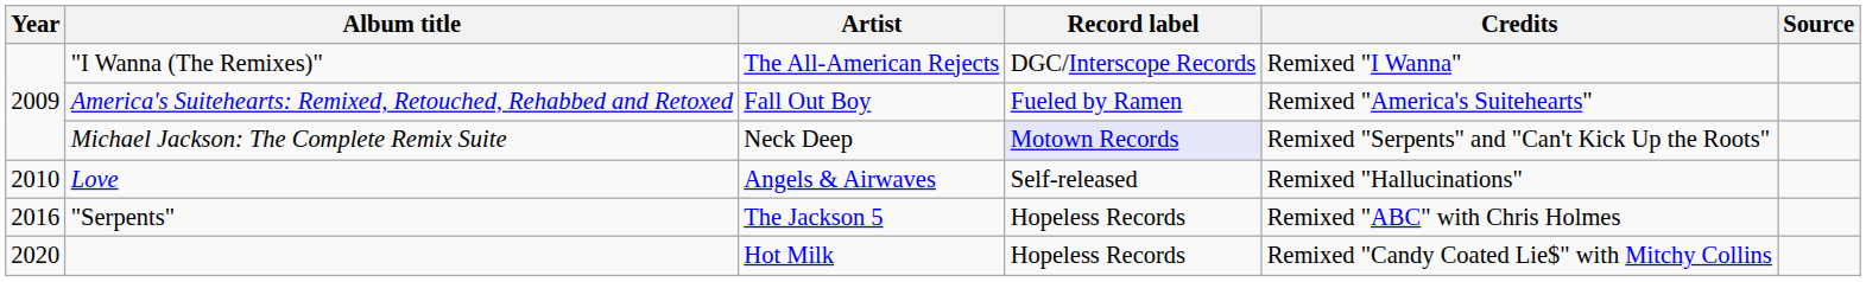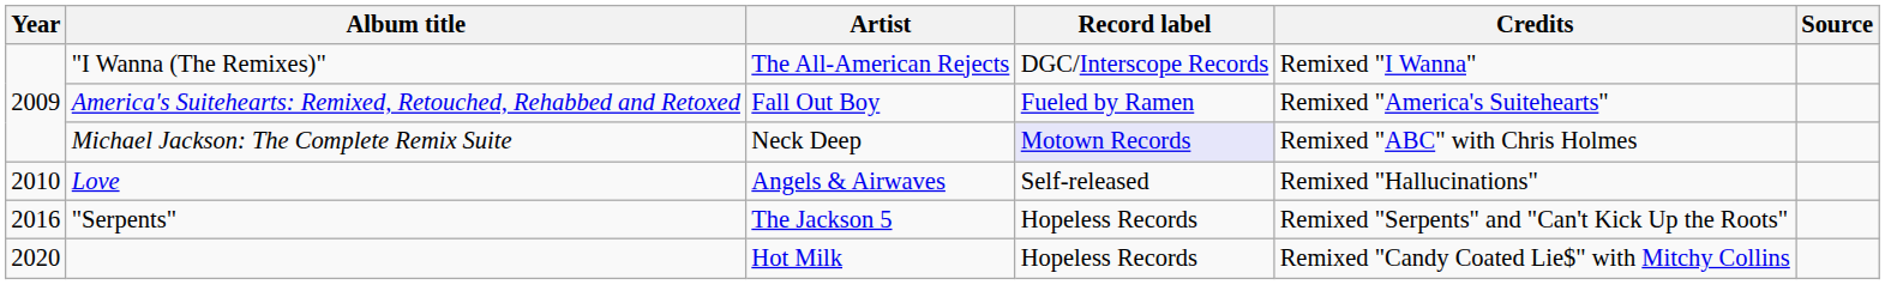 <table class="wikitable">
 <tr>
 <th>Year</th>
 <th>Album title</th>
 <th>Artist</th>
 <th>Record label</th>
 <th>Credits</th>
 <th>Source</th>
 </tr>
 <tr>
 <td rowspan="3">2009</td>
 <td>"I Wanna (The Remixes)"</td>
 <td><a href='#'>The All-American Rejects</a></td>
 <td>DGC/<a href='#'>Interscope Records</a></td>
 <td>Remixed "<a href='#'>I Wanna</a>"</td>
 </tr>
 <tr>
 <td><em><a href='#'>America's Suitehearts: Remixed, Retouched, Rehabbed and Retoxed</a></em></td>
 <td><a href='#'>Fall Out Boy</a></td>
 <td><a href='#'>Fueled by Ramen</a></td>
 <td>Remixed "<a href='#'>America's Suitehearts</a>"</td>
 <td></td>
 </tr>
 <tr>
 <td><em>Michael Jackson: The Complete Remix Suite</em></td>
 <td>Neck Deep</td>
 <td style="background: lavender;"><a href='#'>Motown Records</a></td>
-<td>Remixed "Serpents" and "Can't Kick Up the Roots"</td>
+<td>Remixed "<a href='#'>ABC</a>" with Chris Holmes</td>
 <td></td>
 </tr>
 <tr>
 <td>2010</td>
 <td><em><a href='#'>Love</a></em></td>
 <td><a href='#'>Angels & Airwaves</a></td>
 <td>Self-released</td>
 <td>Remixed "Hallucinations"</td>
 <td></td>
 </tr>
 <tr>
 <td>2016</td>
 <td>"Serpents"</td>
 <td><a href='#'>The Jackson 5</a></td>
 <td>Hopeless Records</td>
-<td>Remixed "<a href='#'>ABC</a>" with Chris Holmes</td>
+<td>Remixed "Serpents" and "Can't Kick Up the Roots"</td>
 <td></td>
 </tr>
 <tr>
 <td>2020</td>
 <td></td>
 <td><a href='#'>Hot Milk</a></td>
 <td>Hopeless Records</td>
 <td>Remixed "Candy Coated Lie$" with <a href='#'>Mitchy Collins</a></td>
 <td></td>
 </tr>
 </table>
